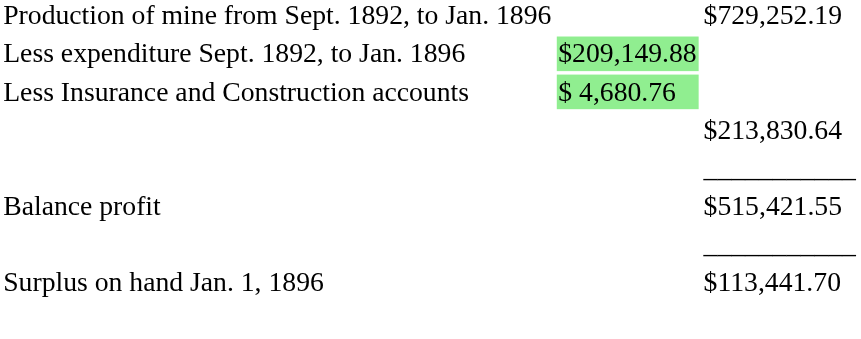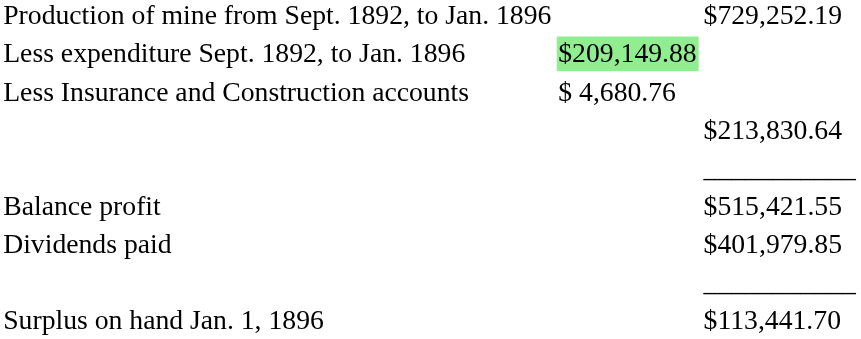 <table>
 <tr>
 <td>Production of mine from Sept. 1892, to Jan. 1896</td>
 <td></td>
 <td>$729,252.19</td>
 </tr>
 <tr --->
 <td>Less expenditure Sept. 1892, to Jan. 1896</td>
 <td style="background: lightgreen;">$209,149.88</td>
 </tr>
 <tr --->
 <td>Less Insurance and Construction accounts</td>
-<td style="background: lightgreen;">$   4,680.76</td>
+<td>$   4,680.76</td>
 </tr>
 <tr --->
 <td></td>
 <td></td>
 <td>$213,830.64</td>
 </tr>
 <tr --->
 <td></td>
 <td></td>
 <td>___________</td>
 </tr>
 <tr --->
 <td>Balance profit</td>
 <td></td>
 <td>$515,421.55</td>
 </tr>
 <tr --->
+<td>Dividends paid</td>
+<td></td>
+<td>$401,979.85</td>
+</tr>
+<tr --->
 <td></td>
 <td></td>
 <td>___________</td>
 </tr>
 <tr --->
 <td>Surplus on hand Jan. 1, 1896</td>
 <td></td>
 <td>$113,441.70</td>
 </tr>
 <tr --->
 </tr>
 </table>
